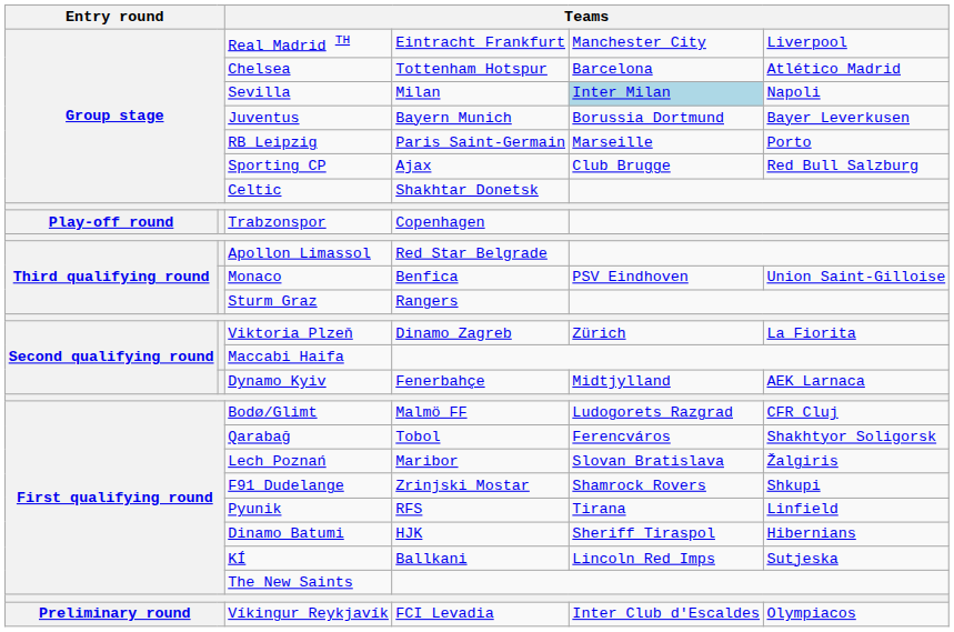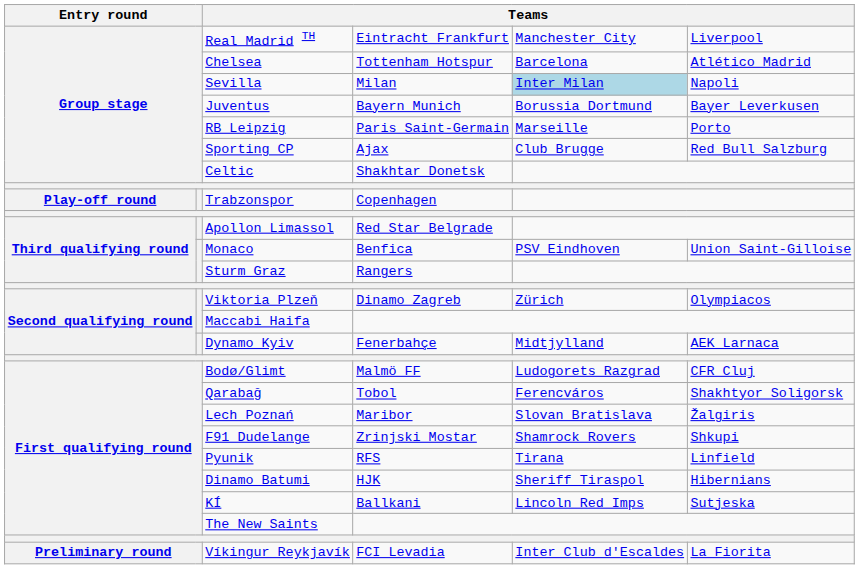 <table class="wikitable">
 <tr>
 <th colspan=2>Entry round</th>
 <th colspan=4>Teams</th>
 </tr>
 <tr>
 <th colspan=2 rowspan=7><a href='#'>Group stage</a></th>
 <td style="min-width:10em"> <a href='#'>Real Madrid</a> <sup><a href='#'>TH</a></sup></td>
 <td style="min-width:10em"> <a href='#'>Eintracht Frankfurt</a> </td>
 <td style="min-width:10em"> <a href='#'>Manchester City</a> </td>
 <td style="min-width:10em"> <a href='#'>Liverpool</a> </td>
 </tr>
 <tr>
 <td> <a href='#'>Chelsea</a> </td>
 <td> <a href='#'>Tottenham Hotspur</a> </td>
 <td> <a href='#'>Barcelona</a> </td>
 <td> <a href='#'>Atlético Madrid</a> </td>
 </tr>
 <tr>
 <td> <a href='#'>Sevilla</a> </td>
 <td> <a href='#'>Milan</a> </td>
 <td style="background: lightblue;"> <a href='#'>Inter Milan</a> </td>
 <td> <a href='#'>Napoli</a> </td>
 </tr>
 <tr>
 <td> <a href='#'>Juventus</a> </td>
 <td> <a href='#'>Bayern Munich</a> </td>
 <td> <a href='#'>Borussia Dortmund</a> </td>
 <td> <a href='#'>Bayer Leverkusen</a> </td>
 </tr>
 <tr>
 <td> <a href='#'>RB Leipzig</a> </td>
 <td> <a href='#'>Paris Saint-Germain</a> </td>
 <td> <a href='#'>Marseille</a> </td>
 <td> <a href='#'>Porto</a> </td>
 </tr>
 <tr>
 <td> <a href='#'>Sporting CP</a> </td>
 <td> <a href='#'>Ajax</a> </td>
 <td> <a href='#'>Club Brugge</a> </td>
 <td> <a href='#'>Red Bull Salzburg</a> </td>
 </tr>
 <tr>
 <td> <a href='#'>Celtic</a> </td>
 <td> <a href='#'>Shakhtar Donetsk</a> </td>
 <td colspan=2></td>
 </tr>
 <tr>
 <th colspan=6></th>
 </tr>
 <tr>
 <th><a href='#'>Play-off round</a></th>
 <th></th>
 <td> <a href='#'>Trabzonspor</a> </td>
 <td> <a href='#'>Copenhagen</a> </td>
 <td colspan=2></td>
 </tr>
 <tr>
 <th colspan=6></th>
 </tr>
 <tr>
 <th rowspan=3><a href='#'>Third qualifying round</a></th>
 <th></th>
 <td> <a href='#'>Apollon Limassol</a> </td>
 <td> <a href='#'>Red Star Belgrade</a> </td>
 <td colspan=2></td>
 </tr>
 <tr>
 <th rowspan=2></th>
 <td> <a href='#'>Monaco</a> </td>
 <td> <a href='#'>Benfica</a> </td>
 <td> <a href='#'>PSV Eindhoven</a> </td>
 <td> <a href='#'>Union Saint-Gilloise</a> </td>
 </tr>
 <tr>
 <td> <a href='#'>Sturm Graz</a> </td>
 <td> <a href='#'>Rangers</a> </td>
 <td colspan=2></td>
 </tr>
 <tr>
 <th colspan=6></th>
 </tr>
 <tr>
 <th rowspan=3><a href='#'>Second qualifying round</a></th>
 <th rowspan=2></th>
 <td> <a href='#'>Viktoria Plzeň</a> </td>
 <td> <a href='#'>Dinamo Zagreb</a> </td>
 <td> <a href='#'>Zürich</a> </td>
-<td> <a href='#'>La Fiorita</a> </td>
+<td> <a href='#'>Olympiacos</a> </td>
 </tr>
 <tr>
 <td> <a href='#'>Maccabi Haifa</a> </td>
 <td colspan=3></td>
 </tr>
 <tr>
 <th></th>
 <td> <a href='#'>Dynamo Kyiv</a> </td>
 <td> <a href='#'>Fenerbahçe</a> </td>
 <td> <a href='#'>Midtjylland</a> </td>
 <td> <a href='#'>AEK Larnaca</a> </td>
 </tr>
 <tr>
 <th colspan=6></th>
 </tr>
 <tr>
 <th colspan=2 rowspan=8><a href='#'>First qualifying round</a></th>
 <td> <a href='#'>Bodø/Glimt</a> </td>
 <td> <a href='#'>Malmö FF</a> </td>
 <td> <a href='#'>Ludogorets Razgrad</a> </td>
 <td> <a href='#'>CFR Cluj</a> </td>
 </tr>
 <tr>
 <td> <a href='#'>Qarabağ</a> </td>
 <td> <a href='#'>Tobol</a> </td>
 <td> <a href='#'>Ferencváros</a> </td>
 <td> <a href='#'>Shakhtyor Soligorsk</a> </td>
 </tr>
 <tr>
 <td> <a href='#'>Lech Poznań</a> </td>
 <td> <a href='#'>Maribor</a> </td>
 <td> <a href='#'>Slovan Bratislava</a> </td>
 <td> <a href='#'>Žalgiris</a> </td>
 </tr>
 <tr>
 <td> <a href='#'>F91 Dudelange</a> </td>
 <td> <a href='#'>Zrinjski Mostar</a> </td>
 <td> <a href='#'>Shamrock Rovers</a> </td>
 <td> <a href='#'>Shkupi</a> </td>
 </tr>
 <tr>
 <td> <a href='#'>Pyunik</a> </td>
 <td> <a href='#'>RFS</a> </td>
 <td> <a href='#'>Tirana</a> </td>
 <td> <a href='#'>Linfield</a> </td>
 </tr>
 <tr>
 <td> <a href='#'>Dinamo Batumi</a> </td>
 <td> <a href='#'>HJK</a> </td>
 <td> <a href='#'>Sheriff Tiraspol</a> </td>
 <td> <a href='#'>Hibernians</a> </td>
 </tr>
 <tr>
 <td> <a href='#'>KÍ</a> </td>
 <td> <a href='#'>Ballkani</a> </td>
 <td> <a href='#'>Lincoln Red Imps</a> </td>
 <td> <a href='#'>Sutjeska</a> </td>
 </tr>
 <tr>
 <td> <a href='#'>The New Saints</a> </td>
 <td colspan=3></td>
 </tr>
 <tr>
 <th colspan=6></th>
 </tr>
 <tr>
 <th colspan=2><a href='#'>Preliminary round</a></th>
 <td> <a href='#'>Víkingur Reykjavík</a> </td>
 <td> <a href='#'>FCI Levadia</a> </td>
 <td> <a href='#'>Inter Club d'Escaldes</a> </td>
-<td> <a href='#'>Olympiacos</a> </td>
+<td> <a href='#'>La Fiorita</a> </td>
 </tr>
 </table>
